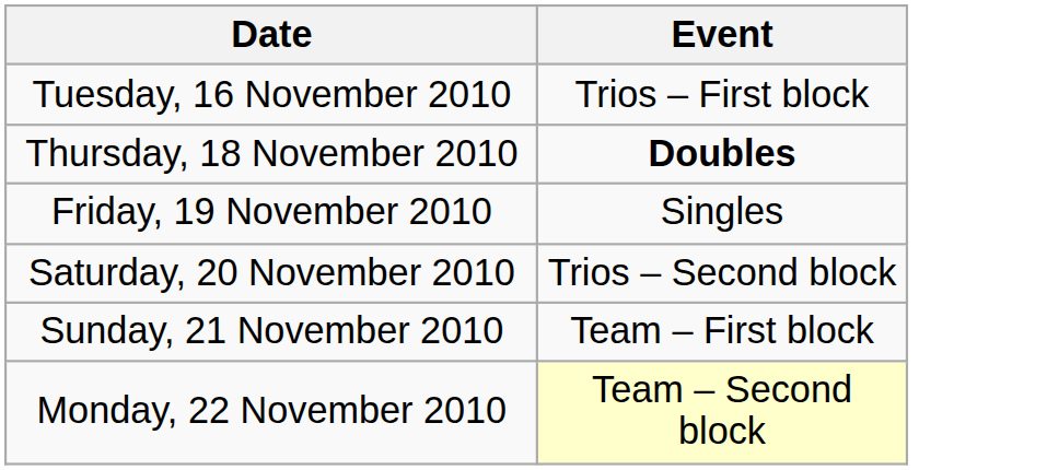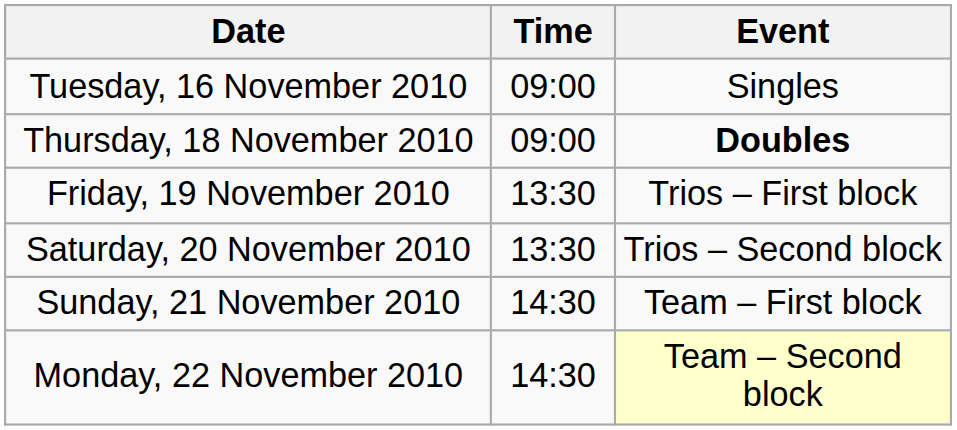 <table class = "wikitable" style="text-align:center;">
 <tr>
 <th width=220>Date</th>
+<th width=50>Time</th>
 <th width=150>Event</th>
 </tr>
 <tr>
 <td>Tuesday, 16 November 2010</td>
-<td>Trios – First block</td>
+<td>09:00</td>
+<td>Singles</td>
 </tr>
 <tr>
 <td>Thursday, 18 November 2010</td>
+<td>09:00</td>
 <td><strong>Doubles</strong></td>
 </tr>
 <tr>
 <td>Friday, 19 November 2010</td>
-<td>Singles</td>
+<td>13:30</td>
+<td>Trios – First block</td>
 </tr>
 <tr>
 <td>Saturday, 20 November 2010</td>
+<td>13:30</td>
 <td>Trios – Second block</td>
 </tr>
 <tr>
 <td>Sunday, 21 November 2010</td>
+<td>14:30</td>
 <td>Team – First block</td>
 </tr>
 <tr>
 <td>Monday, 22 November 2010</td>
+<td>14:30</td>
 <td bgcolor=ffffcc>Team – Second block</td>
 </tr>
 </table>
